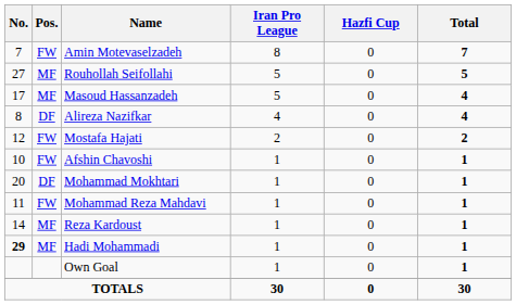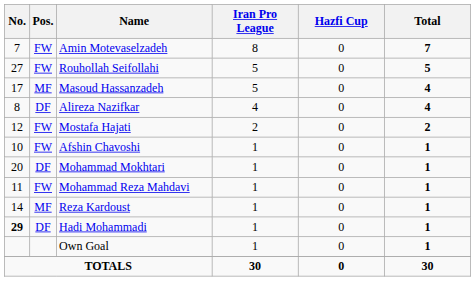 <table class="wikitable" style="font-size: 95%; text-align: center;">
 <tr>
 <th width=25>No.</th>
 <th width=25>Pos.</th>
 <th width=190>Name</th>
 <th width=102><strong><a href='#'>Iran Pro League</a></strong></th>
 <th width=102><strong><a href='#'>Hazfi Cup</a></strong></th>
 <th width=102>Total</th>
 </tr>
 <tr>
 <td>7</td>
 <td><a href='#'>FW</a></td>
 <td align=left> <a href='#'>Amin Motevaselzadeh</a></td>
 <td>8</td>
 <td>0</td>
 <td><strong>7</strong></td>
 </tr>
 <tr>
 <td>27</td>
-<td><a href='#'>MF</a></td>
+<td><a href='#'>FW</a></td>
 <td align=left> <a href='#'>Rouhollah Seifollahi</a></td>
 <td>5</td>
 <td>0</td>
 <td><strong>5</strong></td>
 </tr>
 <tr>
 <td>17</td>
 <td><a href='#'>MF</a></td>
 <td align=left> <a href='#'>Masoud Hassanzadeh</a></td>
 <td>5</td>
 <td>0</td>
 <td><strong>4</strong></td>
 </tr>
 <tr>
 <td>8</td>
 <td><a href='#'>DF</a></td>
 <td align=left> <a href='#'>Alireza Nazifkar</a></td>
 <td>4</td>
 <td>0</td>
 <td><strong>4</strong></td>
 </tr>
 <tr>
 <td>12</td>
 <td><a href='#'>FW</a></td>
 <td align=left> <a href='#'>Mostafa Hajati</a></td>
 <td>2</td>
 <td>0</td>
 <td><strong>2</strong></td>
 </tr>
 <tr>
 <td>10</td>
 <td><a href='#'>FW</a></td>
 <td align=left> <a href='#'>Afshin Chavoshi</a></td>
 <td>1</td>
 <td>0</td>
 <td><strong>1</strong></td>
 </tr>
 <tr>
 <td>20</td>
 <td><a href='#'>DF</a></td>
 <td align=left> <a href='#'>Mohammad Mokhtari</a></td>
 <td>1</td>
 <td>0</td>
 <td><strong>1</strong></td>
 </tr>
 <tr>
 <td>11</td>
 <td><a href='#'>FW</a></td>
 <td align=left> <a href='#'>Mohammad Reza Mahdavi</a></td>
 <td>1</td>
 <td>0</td>
 <td><strong>1</strong></td>
 </tr>
 <tr>
 <td>14</td>
 <td><a href='#'>MF</a></td>
 <td align=left> <a href='#'>Reza Kardoust</a></td>
 <td>1</td>
 <td>0</td>
 <td><strong>1</strong></td>
 </tr>
 <tr>
 <td><strong>29</strong></td>
-<td><a href='#'>MF</a></td>
+<td><a href='#'>DF</a></td>
 <td align=left> <a href='#'>Hadi Mohammadi</a></td>
 <td>1</td>
 <td>0</td>
 <td><strong>1</strong></td>
 </tr>
 <tr>
 <td></td>
 <td></td>
 <td align=left>Own Goal</td>
 <td>1</td>
 <td>0</td>
 <td><strong>1</strong></td>
 </tr>
 <tr>
 </tr>
 <tr>
 <td colspan=3><strong>TOTALS</strong></td>
 <td><strong>30</strong></td>
 <td><strong>0</strong></td>
 <td><strong>30</strong></td>
 </tr>
 </table>
